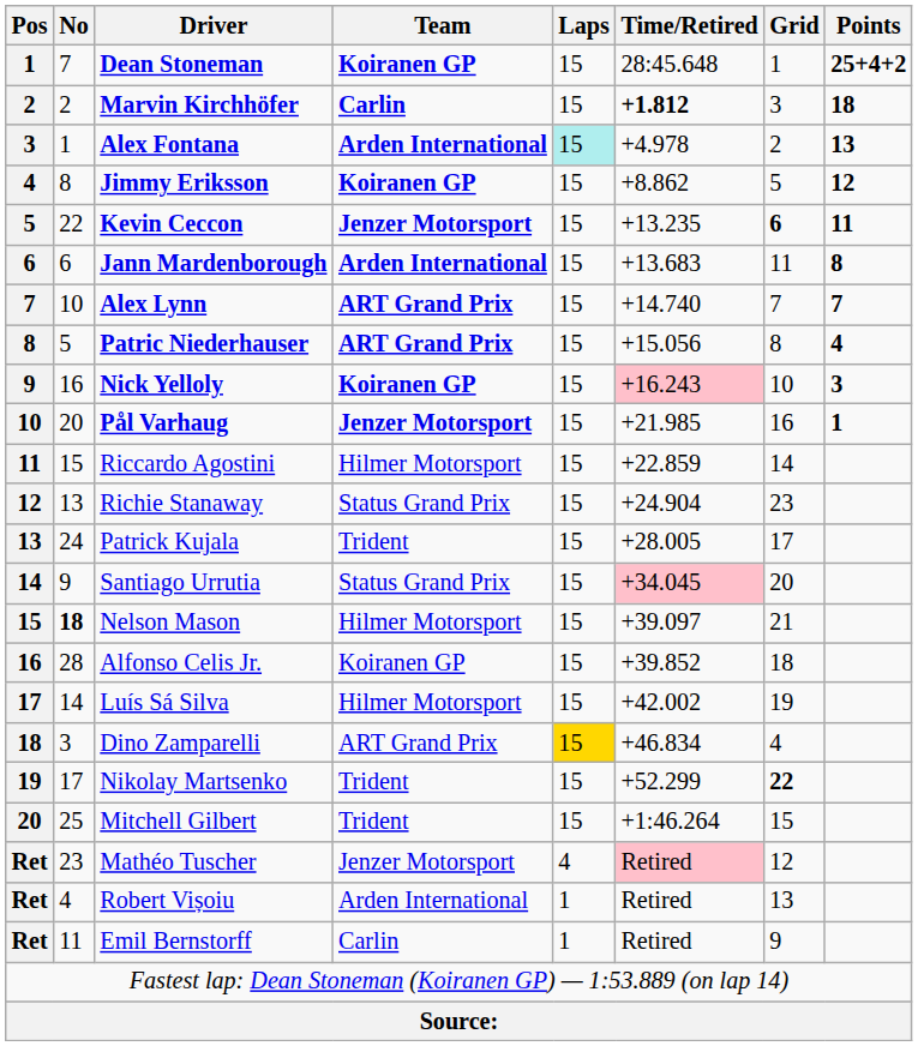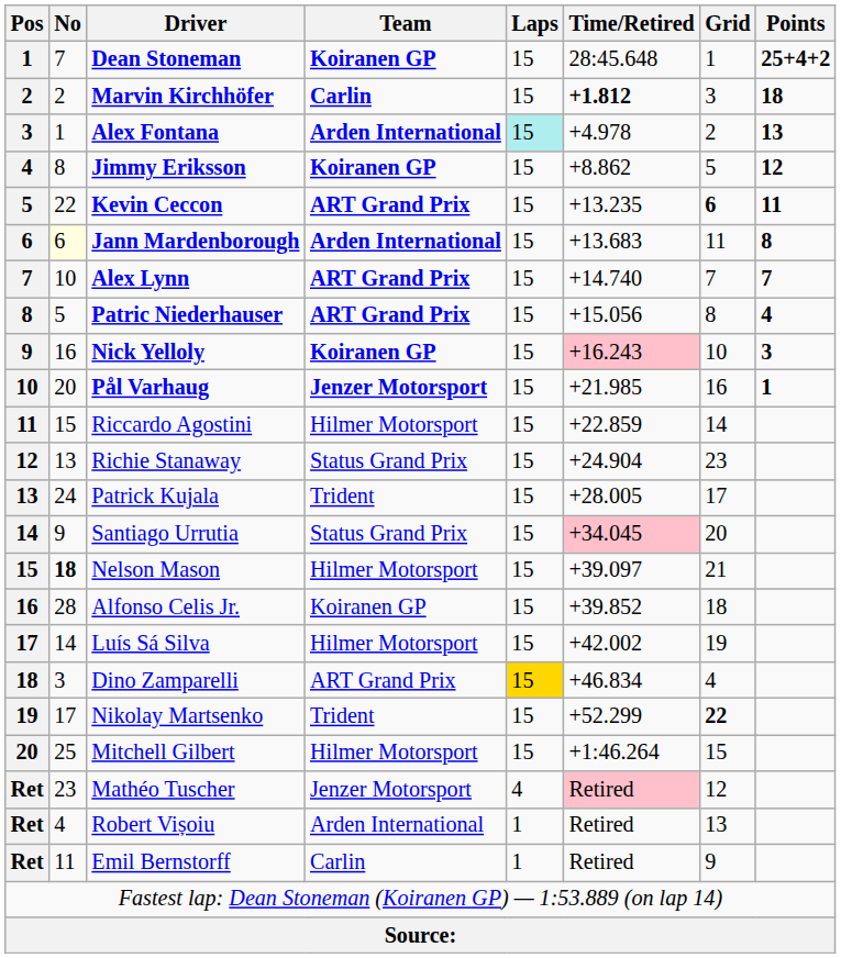 <table class="wikitable" style="font-size:85%">
 <tr>
 <th>Pos</th>
 <th>No</th>
 <th>Driver</th>
 <th>Team</th>
 <th>Laps</th>
 <th>Time/Retired</th>
 <th>Grid</th>
 <th>Points</th>
 </tr>
 <tr>
 <th>1</th>
 <td>7</td>
 <td> <strong><a href='#'>Dean Stoneman</a></strong></td>
 <td><strong><a href='#'>Koiranen GP</a></strong></td>
 <td>15</td>
 <td>28:45.648</td>
 <td>1</td>
 <td><strong>25+4+2</strong></td>
 </tr>
 <tr>
 <th>2</th>
 <td>2</td>
 <td> <strong><a href='#'>Marvin Kirchhöfer</a></strong></td>
 <td><strong><a href='#'>Carlin</a></strong></td>
 <td>15</td>
 <td><strong>+1.812</strong></td>
 <td>3</td>
 <td><strong>18</strong></td>
 </tr>
 <tr>
 <th>3</th>
 <td>1</td>
 <td> <strong><a href='#'>Alex Fontana</a></strong></td>
 <td><strong><a href='#'>Arden International</a></strong></td>
 <td style="background: paleturquoise;">15</td>
 <td>+4.978</td>
 <td>2</td>
 <td><strong>13</strong></td>
 </tr>
 <tr>
 <th>4</th>
 <td>8</td>
 <td> <strong><a href='#'>Jimmy Eriksson</a></strong></td>
 <td><strong><a href='#'>Koiranen GP</a></strong></td>
 <td>15</td>
 <td>+8.862</td>
 <td>5</td>
 <td><strong>12</strong></td>
 </tr>
 <tr>
 <th>5</th>
 <td>22</td>
 <td> <strong><a href='#'>Kevin Ceccon</a></strong></td>
-<td><strong><a href='#'>Jenzer Motorsport</a></strong></td>
+<td><strong><a href='#'>ART Grand Prix</a></strong></td>
 <td>15</td>
 <td>+13.235</td>
 <td><strong>6</strong></td>
 <td><strong>11</strong></td>
 </tr>
 <tr>
 <th>6</th>
-<td>6</td>
+<td style="background: lightyellow;">6</td>
 <td> <strong><a href='#'>Jann Mardenborough</a></strong></td>
 <td><strong><a href='#'>Arden International</a></strong></td>
 <td>15</td>
 <td>+13.683</td>
 <td>11</td>
 <td><strong>8</strong></td>
 </tr>
 <tr>
 <th>7</th>
 <td>10</td>
 <td> <strong><a href='#'>Alex Lynn</a></strong></td>
 <td><strong><a href='#'>ART Grand Prix</a></strong></td>
 <td>15</td>
 <td>+14.740</td>
 <td>7</td>
 <td><strong>7</strong></td>
 </tr>
 <tr>
 <th>8</th>
 <td>5</td>
 <td> <strong><a href='#'>Patric Niederhauser</a></strong></td>
 <td><strong><a href='#'>ART Grand Prix</a></strong></td>
 <td>15</td>
 <td>+15.056</td>
 <td>8</td>
 <td><strong>4</strong></td>
 </tr>
 <tr>
 <th>9</th>
 <td>16</td>
 <td> <strong><a href='#'>Nick Yelloly</a></strong></td>
 <td><strong><a href='#'>Koiranen GP</a></strong></td>
 <td>15</td>
 <td style="background: pink;">+16.243</td>
 <td>10</td>
 <td><strong>3</strong></td>
 </tr>
 <tr>
 <th>10</th>
 <td>20</td>
 <td> <strong><a href='#'>Pål Varhaug</a></strong></td>
 <td><strong><a href='#'>Jenzer Motorsport</a></strong></td>
 <td>15</td>
 <td>+21.985</td>
 <td>16</td>
 <td><strong>1</strong></td>
 </tr>
 <tr>
 <th>11</th>
 <td>15</td>
 <td> <a href='#'>Riccardo Agostini</a></td>
 <td><a href='#'>Hilmer Motorsport</a></td>
 <td>15</td>
 <td>+22.859</td>
 <td>14</td>
 <td></td>
 </tr>
 <tr>
 <th>12</th>
 <td>13</td>
 <td> <a href='#'>Richie Stanaway</a></td>
 <td><a href='#'>Status Grand Prix</a></td>
 <td>15</td>
 <td>+24.904</td>
 <td>23</td>
 <td></td>
 </tr>
 <tr>
 <th>13</th>
 <td>24</td>
 <td> <a href='#'>Patrick Kujala</a></td>
 <td><a href='#'>Trident</a></td>
 <td>15</td>
 <td>+28.005</td>
 <td>17</td>
 <td></td>
 </tr>
 <tr>
 <th>14</th>
 <td>9</td>
 <td> <a href='#'>Santiago Urrutia</a></td>
 <td><a href='#'>Status Grand Prix</a></td>
 <td>15</td>
 <td style="background: pink;">+34.045</td>
 <td>20</td>
 <td></td>
 </tr>
 <tr>
 <th>15</th>
 <td><strong>18</strong></td>
 <td> <a href='#'>Nelson Mason</a></td>
 <td><a href='#'>Hilmer Motorsport</a></td>
 <td>15</td>
 <td>+39.097</td>
 <td>21</td>
 <td></td>
 </tr>
 <tr>
 <th>16</th>
 <td>28</td>
 <td> <a href='#'>Alfonso Celis Jr.</a></td>
 <td><a href='#'>Koiranen GP</a></td>
 <td>15</td>
 <td>+39.852</td>
 <td>18</td>
 <td></td>
 </tr>
 <tr>
 <th>17</th>
 <td>14</td>
 <td> <a href='#'>Luís Sá Silva</a></td>
 <td><a href='#'>Hilmer Motorsport</a></td>
 <td>15</td>
 <td>+42.002</td>
 <td>19</td>
 <td></td>
 </tr>
 <tr>
 <th>18</th>
 <td>3</td>
 <td> <a href='#'>Dino Zamparelli</a></td>
 <td><a href='#'>ART Grand Prix</a></td>
 <td style="background: gold;">15</td>
 <td>+46.834</td>
 <td>4</td>
 <td></td>
 </tr>
 <tr>
 <th>19</th>
 <td>17</td>
 <td> <a href='#'>Nikolay Martsenko</a></td>
 <td><a href='#'>Trident</a></td>
 <td>15</td>
 <td>+52.299</td>
 <td><strong>22</strong></td>
 <td></td>
 </tr>
 <tr>
 <th>20</th>
 <td>25</td>
 <td> <a href='#'>Mitchell Gilbert</a></td>
-<td><a href='#'>Trident</a></td>
+<td><a href='#'>Hilmer Motorsport</a></td>
 <td>15</td>
 <td>+1:46.264</td>
 <td>15</td>
 <td></td>
 </tr>
 <tr>
 <th>Ret</th>
 <td>23</td>
 <td> <a href='#'>Mathéo Tuscher</a></td>
 <td><a href='#'>Jenzer Motorsport</a></td>
 <td>4</td>
 <td style="background: pink;">Retired</td>
 <td>12</td>
 <td></td>
 </tr>
 <tr>
 <th>Ret</th>
 <td>4</td>
 <td> <a href='#'>Robert Vișoiu</a></td>
 <td><a href='#'>Arden International</a></td>
 <td>1</td>
 <td>Retired</td>
 <td>13</td>
 <td></td>
 </tr>
 <tr>
 <th>Ret</th>
 <td>11</td>
 <td> <a href='#'>Emil Bernstorff</a></td>
 <td><a href='#'>Carlin</a></td>
 <td>1</td>
 <td>Retired</td>
 <td>9</td>
 <td></td>
 </tr>
 <tr>
 <td colspan="8" align="center"><em>Fastest lap: <a href='#'>Dean Stoneman</a> (<a href='#'>Koiranen GP</a>) — 1:53.889 (on lap 14)</em></td>
 </tr>
 <tr>
 <th colspan="8">Source:</th>
 </tr>
 </table>
